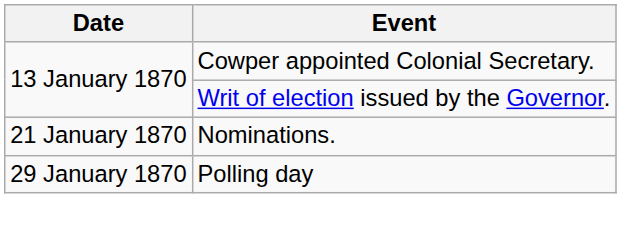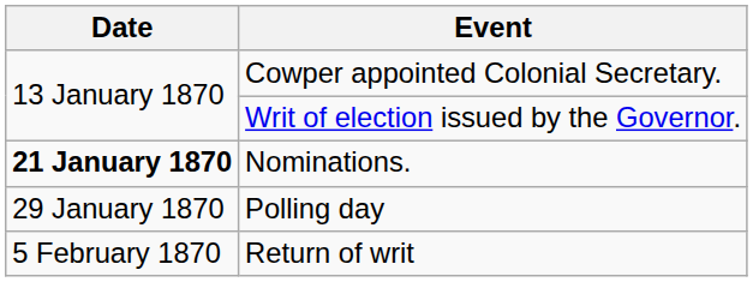 <table class="wikitable">
 <tr>
 <th>Date</th>
 <th>Event</th>
 </tr>
 <tr>
 <td rowspan="2">13 January 1870</td>
 <td>Cowper appointed Colonial Secretary.</td>
 </tr>
 <tr>
 <td><a href='#'>Writ of election</a> issued by the <a href='#'>Governor</a>.</td>
 </tr>
 <tr>
-<td>21 January  1870</td>
+<td><strong>21 January  1870</strong></td>
 <td>Nominations.</td>
 </tr>
 <tr>
 <td>29 January 1870</td>
 <td>Polling day</td>
 </tr>
+<tr>
+<td>5 February 1870</td>
+<td>Return of writ</td>
+</tr>
 </table>
